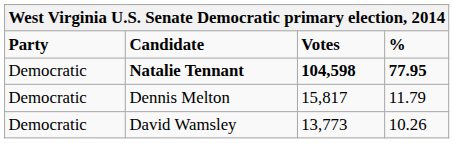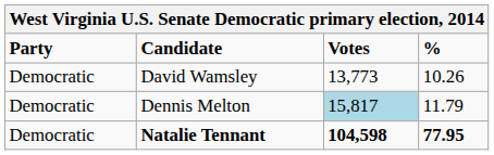 <table class="wikitable">
 <tr>
 <th colspan="4">West Virginia U.S. Senate Democratic primary election, 2014</th>
 </tr>
 <tr>
 <td><strong>Party</strong></td>
 <td><strong>Candidate</strong></td>
 <td><strong>Votes</strong></td>
 <td><strong>%</strong></td>
 </tr>
 <tr>
 <td>Democratic</td>
+<td>David Wamsley</td>
+<td>13,773</td>
+<td>10.26</td>
+</tr>
+<tr>
+<td>Democratic</td>
+<td>Dennis Melton</td>
+<td style="background: lightblue;">15,817</td>
+<td>11.79</td>
+</tr>
+<tr>
+<td>Democratic</td>
 <td><strong>Natalie Tennant</strong></td>
 <td><strong>104,598</strong></td>
 <td><strong>77.95</strong></td>
 </tr>
-<tr>
-<td>Democratic</td>
-<td>Dennis Melton</td>
-<td>15,817</td>
-<td>11.79</td>
-</tr>
-<tr>
-<td>Democratic</td>
-<td>David Wamsley</td>
-<td>13,773</td>
-<td>10.26</td>
-</tr>
 </table>
